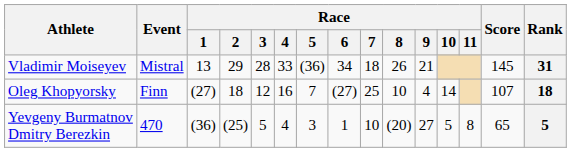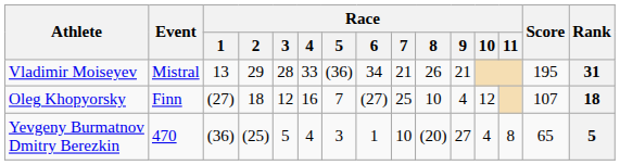 <table class=wikitable style="font-size:90%">
 <tr>
 <th rowspan="2">Athlete</th>
 <th rowspan="2">Event</th>
 <th colspan="11">Race</th>
 <th rowspan="2">Score</th>
 <th rowspan="2">Rank</th>
 </tr>
 <tr>
 <th>1</th>
 <th>2</th>
 <th>3</th>
 <th>4</th>
 <th>5</th>
 <th>6</th>
 <th>7</th>
 <th>8</th>
 <th>9</th>
 <th>10</th>
 <th>11</th>
 </tr>
 <tr>
 <td><a href='#'>Vladimir Moiseyev</a></td>
 <td><a href='#'>Mistral</a></td>
 <td align=center>13</td>
 <td align=center>29</td>
 <td align=center>28</td>
 <td align=center>33</td>
 <td align=center>(36)</td>
 <td align=center>34</td>
-<td align=center>18</td>
+<td align=center>21</td>
 <td align=center>26</td>
 <td align=center>21</td>
 <td bgcolor="wheat" colspan=2></td>
-<td align=center>145</td>
+<td align=center>195</td>
 <th align=center>31</th>
 </tr>
 <tr>
 <td><a href='#'>Oleg Khopyorsky</a></td>
 <td><a href='#'>Finn</a></td>
 <td align=center>(27)</td>
 <td align=center>18</td>
 <td align=center>12</td>
 <td align=center>16</td>
 <td align=center>7</td>
 <td align=center>(27)</td>
 <td align=center>25</td>
 <td align=center>10</td>
 <td align=center>4</td>
-<td align=center>14</td>
+<td align=center>12</td>
 <td bgcolor="wheat" colspan=1></td>
 <td align=center>107</td>
 <th align=center>18</th>
 </tr>
 <tr>
 <td><a href='#'>Yevgeny Burmatnov</a><br><a href='#'>Dmitry Berezkin</a></td>
 <td><a href='#'>470</a></td>
 <td align=center>(36)</td>
 <td align=center>(25)</td>
 <td align=center>5</td>
 <td align=center>4</td>
 <td align=center>3</td>
 <td align=center>1</td>
 <td align=center>10</td>
 <td align=center>(20)</td>
 <td align=center>27</td>
-<td align=center>5</td>
+<td align=center>4</td>
 <td align=center>8</td>
 <td align=center>65</td>
 <th align=center>5</th>
 </tr>
 </table>
